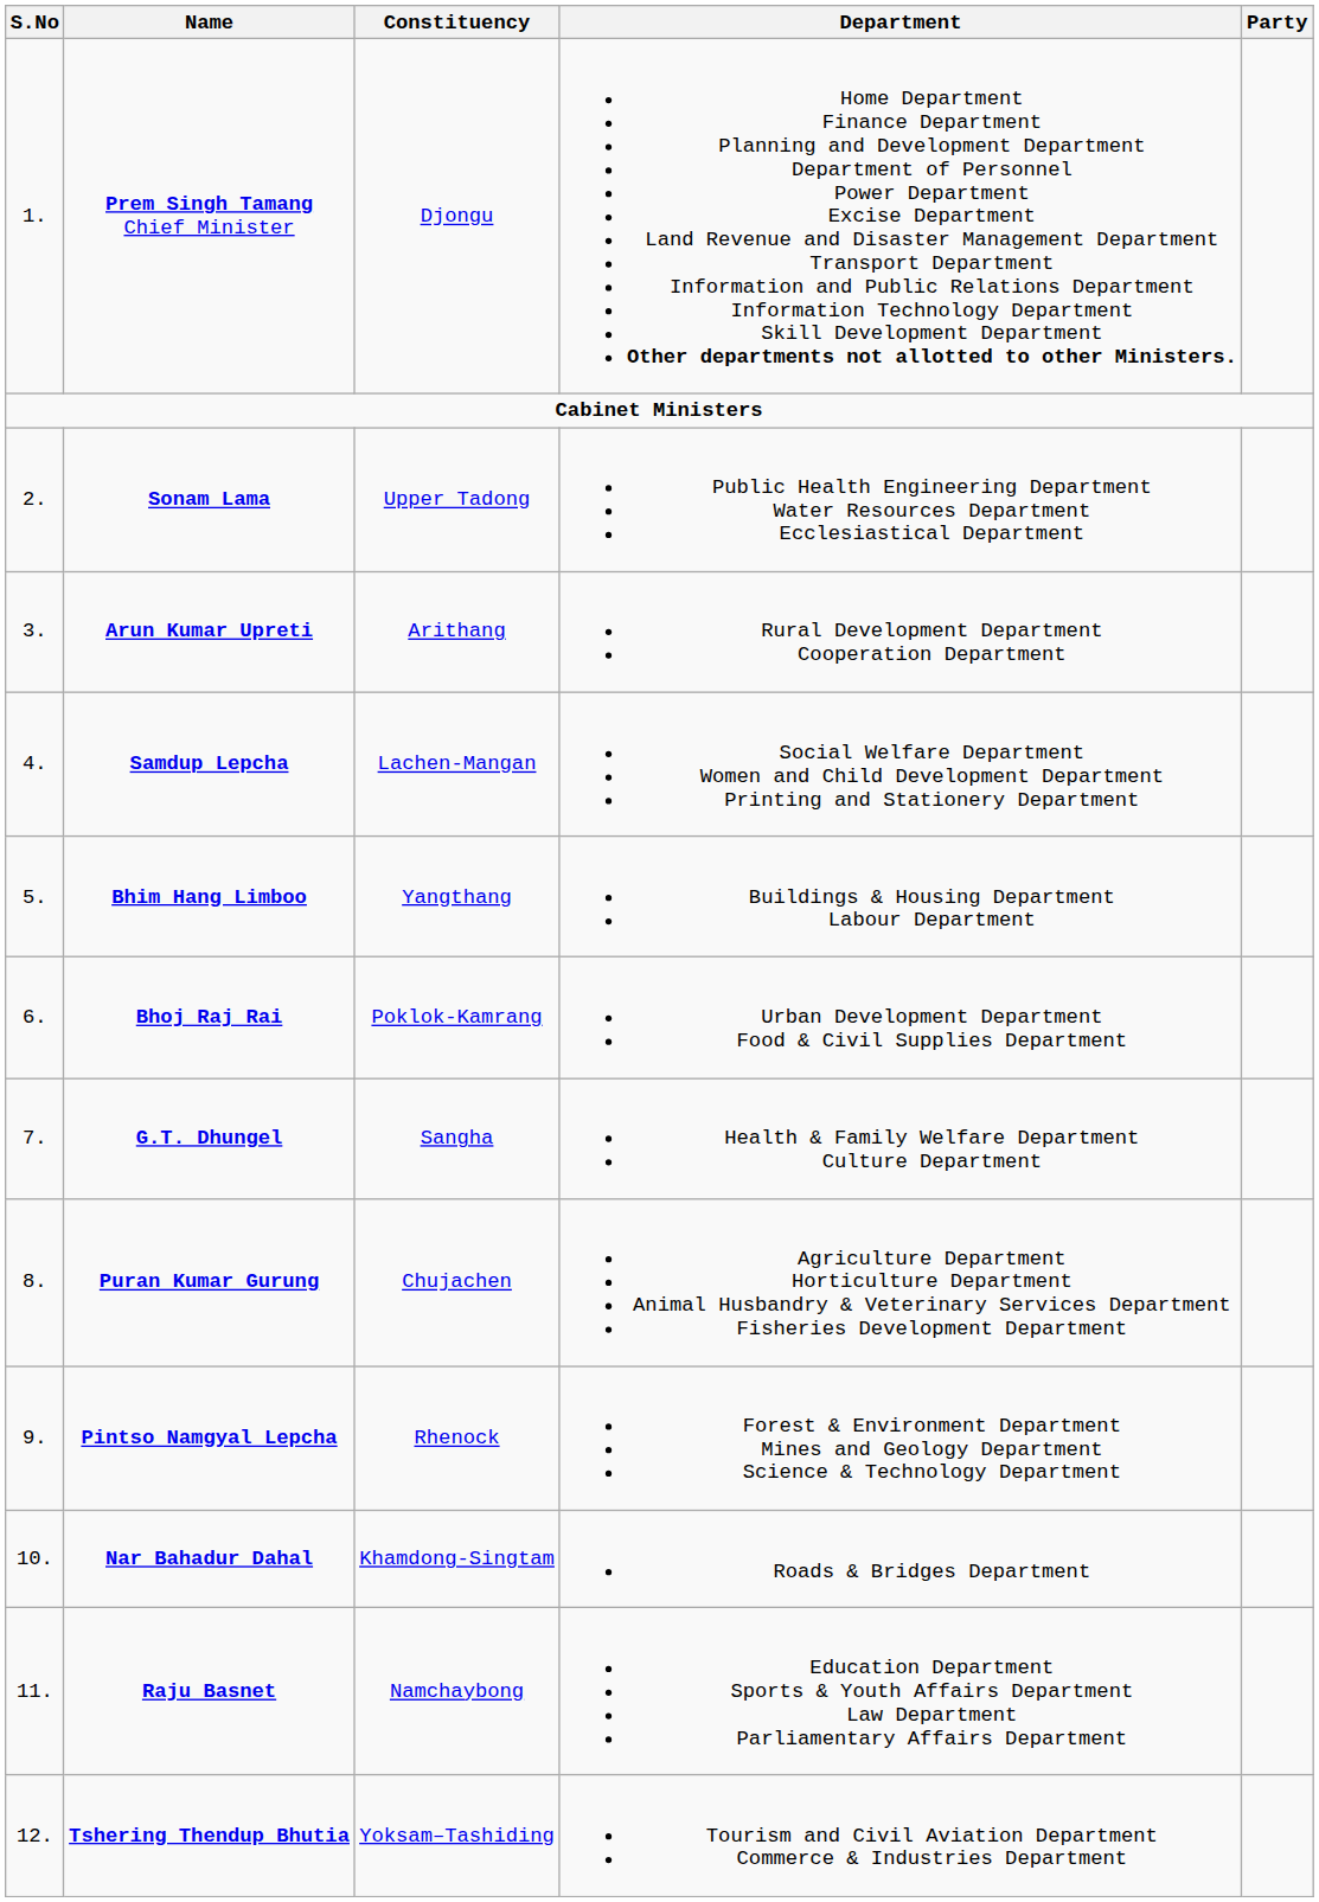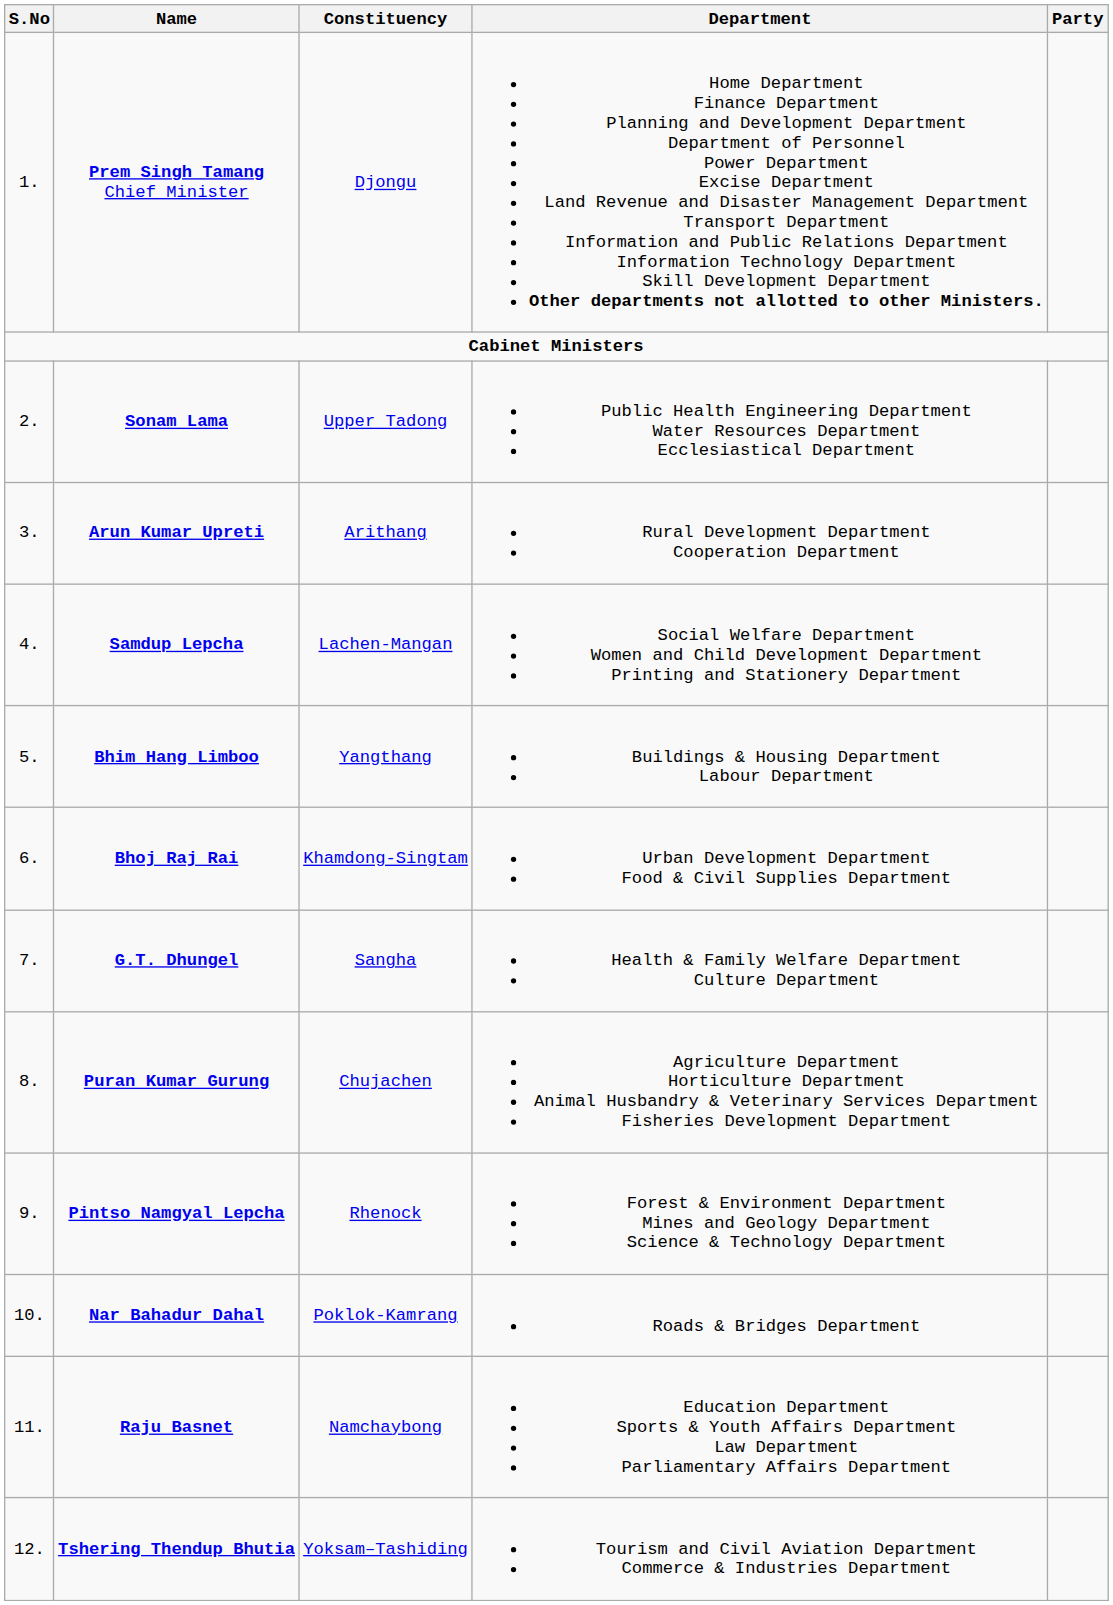 <table class="wikitable sortable" style="text-align:center;">
 <tr>
 <th>S.No</th>
 <th>Name</th>
 <th>Constituency</th>
 <th>Department</th>
 <th colspan="2" scope="col">Party</th>
 </tr>
 <tr>
 <td>1.</td>
 <td><strong><a href='#'>Prem Singh Tamang</a></strong><br><a href='#'>Chief Minister</a></td>
 <td><a href='#'>Djongu</a></td>
 <td><br><ul><li>Home Department</li><li>Finance Department</li><li>Planning and Development Department</li><li>Department of Personnel</li><li>Power Department</li><li>Excise Department</li><li>Land Revenue and Disaster Management Department</li><li>Transport Department</li><li>Information and Public Relations Department</li><li>Information Technology Department</li><li>Skill Development Department</li><li><strong>Other departments not allotted to other Ministers.</strong></li></ul></td>
 <td></td>
 </tr>
 <tr>
 <td style="text-align: center;" colspan=6><strong>Cabinet Ministers</strong></td>
 </tr>
 <tr>
 <td>2.</td>
 <td><strong><a href='#'>Sonam Lama</a></strong></td>
 <td><a href='#'>Upper Tadong</a></td>
 <td><br><ul><li>Public Health Engineering Department</li><li>Water Resources Department</li><li>Ecclesiastical Department</li></ul></td>
 <td></td>
 </tr>
 <tr>
 <td>3.</td>
 <td><strong><a href='#'>Arun Kumar Upreti</a></strong></td>
 <td><a href='#'>Arithang</a></td>
 <td><br><ul><li>Rural Development Department</li><li>Cooperation Department</li></ul></td>
 <td></td>
 </tr>
 <tr>
 <td>4.</td>
 <td><strong><a href='#'>Samdup Lepcha</a></strong></td>
 <td><a href='#'>Lachen-Mangan</a></td>
 <td><br><ul><li>Social Welfare Department</li><li>Women and Child Development Department</li><li>Printing and Stationery Department</li></ul></td>
 <td></td>
 </tr>
 <tr>
 <td>5.</td>
 <td><strong><a href='#'>Bhim Hang Limboo</a></strong></td>
 <td><a href='#'>Yangthang</a></td>
 <td><br><ul><li>Buildings & Housing Department</li><li>Labour Department</li></ul></td>
 <td></td>
 </tr>
 <tr>
 <td>6.</td>
 <td><strong><a href='#'>Bhoj Raj Rai</a></strong></td>
-<td><a href='#'>Poklok-Kamrang</a></td>
+<td><a href='#'>Khamdong-Singtam</a></td>
 <td><br><ul><li>Urban Development Department</li><li>Food & Civil Supplies Department</li></ul></td>
 <td></td>
 </tr>
 <tr>
 <td>7.</td>
 <td><strong><a href='#'>G.T. Dhungel</a></strong></td>
 <td><a href='#'>Sangha</a></td>
 <td><br><ul><li>Health & Family Welfare Department</li><li>Culture Department</li></ul></td>
 <td></td>
 </tr>
 <tr>
 <td>8.</td>
 <td><strong><a href='#'>Puran Kumar Gurung</a></strong></td>
 <td><a href='#'>Chujachen</a></td>
 <td><br><ul><li>Agriculture Department</li><li>Horticulture Department</li><li>Animal Husbandry & Veterinary Services Department</li><li>Fisheries Development Department</li></ul></td>
 <td></td>
 </tr>
 <tr>
 <td>9.</td>
 <td><strong><a href='#'>Pintso Namgyal Lepcha</a></strong></td>
 <td><a href='#'>Rhenock</a></td>
 <td><br><ul><li>Forest & Environment Department</li><li>Mines and Geology Department</li><li>Science & Technology Department</li></ul></td>
 <td></td>
 </tr>
 <tr>
 <td>10.</td>
 <td><strong><a href='#'>Nar Bahadur Dahal</a></strong></td>
-<td><a href='#'>Khamdong-Singtam</a></td>
+<td><a href='#'>Poklok-Kamrang</a></td>
 <td><br><ul><li>Roads & Bridges Department</li></ul></td>
 <td></td>
 </tr>
 <tr>
 <td>11.</td>
 <td><strong><a href='#'>Raju Basnet</a></strong></td>
 <td><a href='#'>Namchaybong</a></td>
 <td><br><ul><li>Education Department</li><li>Sports & Youth Affairs Department</li><li>Law Department</li><li>Parliamentary Affairs Department</li></ul></td>
 <td></td>
 </tr>
 <tr>
 <td>12.</td>
 <td><strong><a href='#'>Tshering Thendup Bhutia</a></strong></td>
 <td><a href='#'>Yoksam–Tashiding</a></td>
 <td><br><ul><li>Tourism and Civil Aviation Department</li><li>Commerce & Industries Department</li></ul></td>
 <td></td>
 </tr>
 </table>
